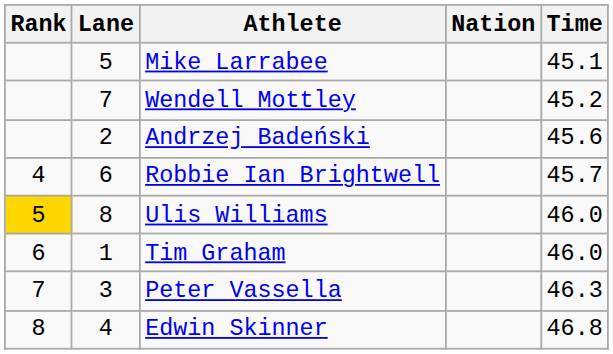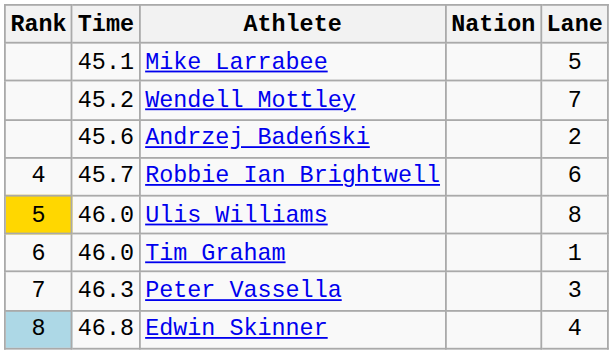 <table class="wikitable sortable" style="text-align:center">
 <tr>
 <th>Rank</th>
-<th>Lane</th>
+<th>Time</th>
 <th>Athlete</th>
 <th>Nation</th>
-<th>Time</th>
+<th>Lane</th>
 </tr>
 <tr>
 <td></td>
-<td>5</td>
+<td>45.1</td>
 <td align=left><a href='#'>Mike Larrabee</a></td>
 <td align=left></td>
-<td>45.1</td>
+<td>5</td>
 </tr>
 <tr>
 <td></td>
-<td>7</td>
+<td>45.2</td>
 <td align=left><a href='#'>Wendell Mottley</a></td>
 <td align=left></td>
-<td>45.2</td>
+<td>7</td>
 </tr>
 <tr>
 <td></td>
-<td>2</td>
+<td>45.6</td>
 <td align=left><a href='#'>Andrzej Badeński</a></td>
 <td align=left></td>
-<td>45.6</td>
+<td>2</td>
 </tr>
 <tr>
 <td>4</td>
-<td>6</td>
+<td>45.7</td>
 <td align=left><a href='#'>Robbie Ian Brightwell</a></td>
 <td align=left></td>
-<td>45.7</td>
+<td>6</td>
 </tr>
 <tr>
 <td style="background: gold;">5</td>
-<td>8</td>
+<td>46.0</td>
 <td align=left><a href='#'>Ulis Williams</a></td>
 <td align=left></td>
-<td>46.0</td>
+<td>8</td>
 </tr>
 <tr>
 <td>6</td>
-<td>1</td>
+<td>46.0</td>
 <td align=left><a href='#'>Tim Graham</a></td>
 <td align=left></td>
-<td>46.0</td>
+<td>1</td>
 </tr>
 <tr>
 <td>7</td>
-<td>3</td>
+<td>46.3</td>
 <td align=left><a href='#'>Peter Vassella</a></td>
 <td align=left></td>
-<td>46.3</td>
+<td>3</td>
 </tr>
 <tr>
-<td>8</td>
-<td>4</td>
+<td style="background: lightblue;">8</td>
+<td>46.8</td>
 <td align=left><a href='#'>Edwin Skinner</a></td>
 <td align=left></td>
-<td>46.8</td>
+<td>4</td>
 </tr>
 </table>
